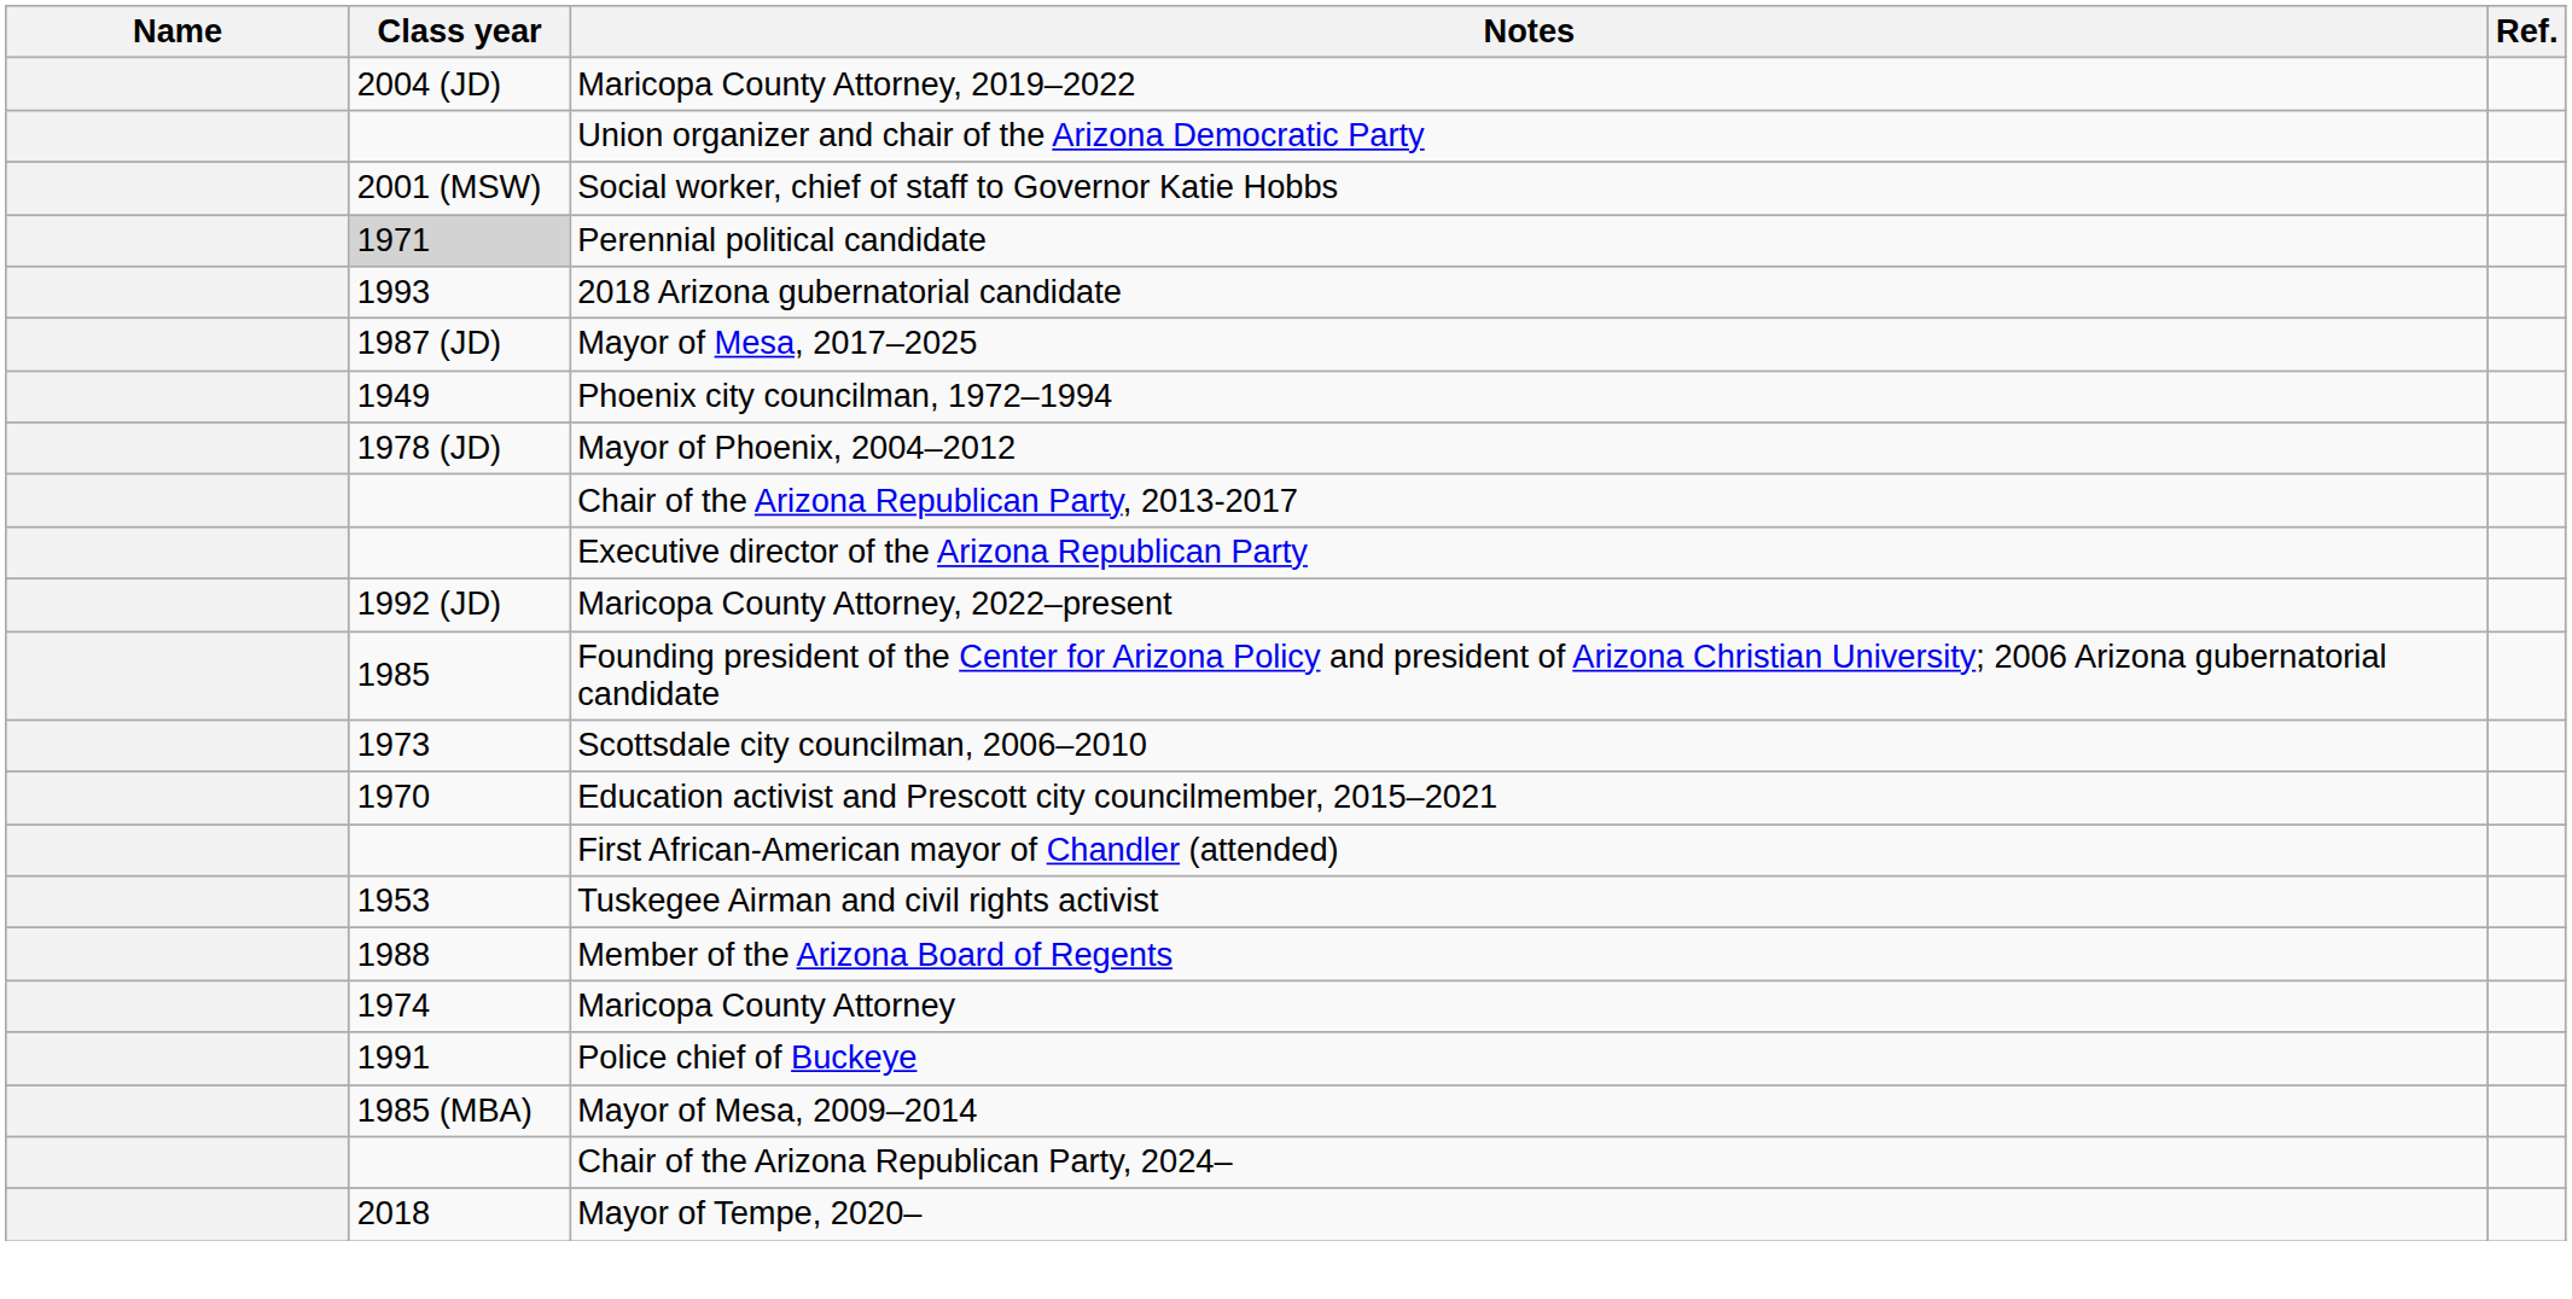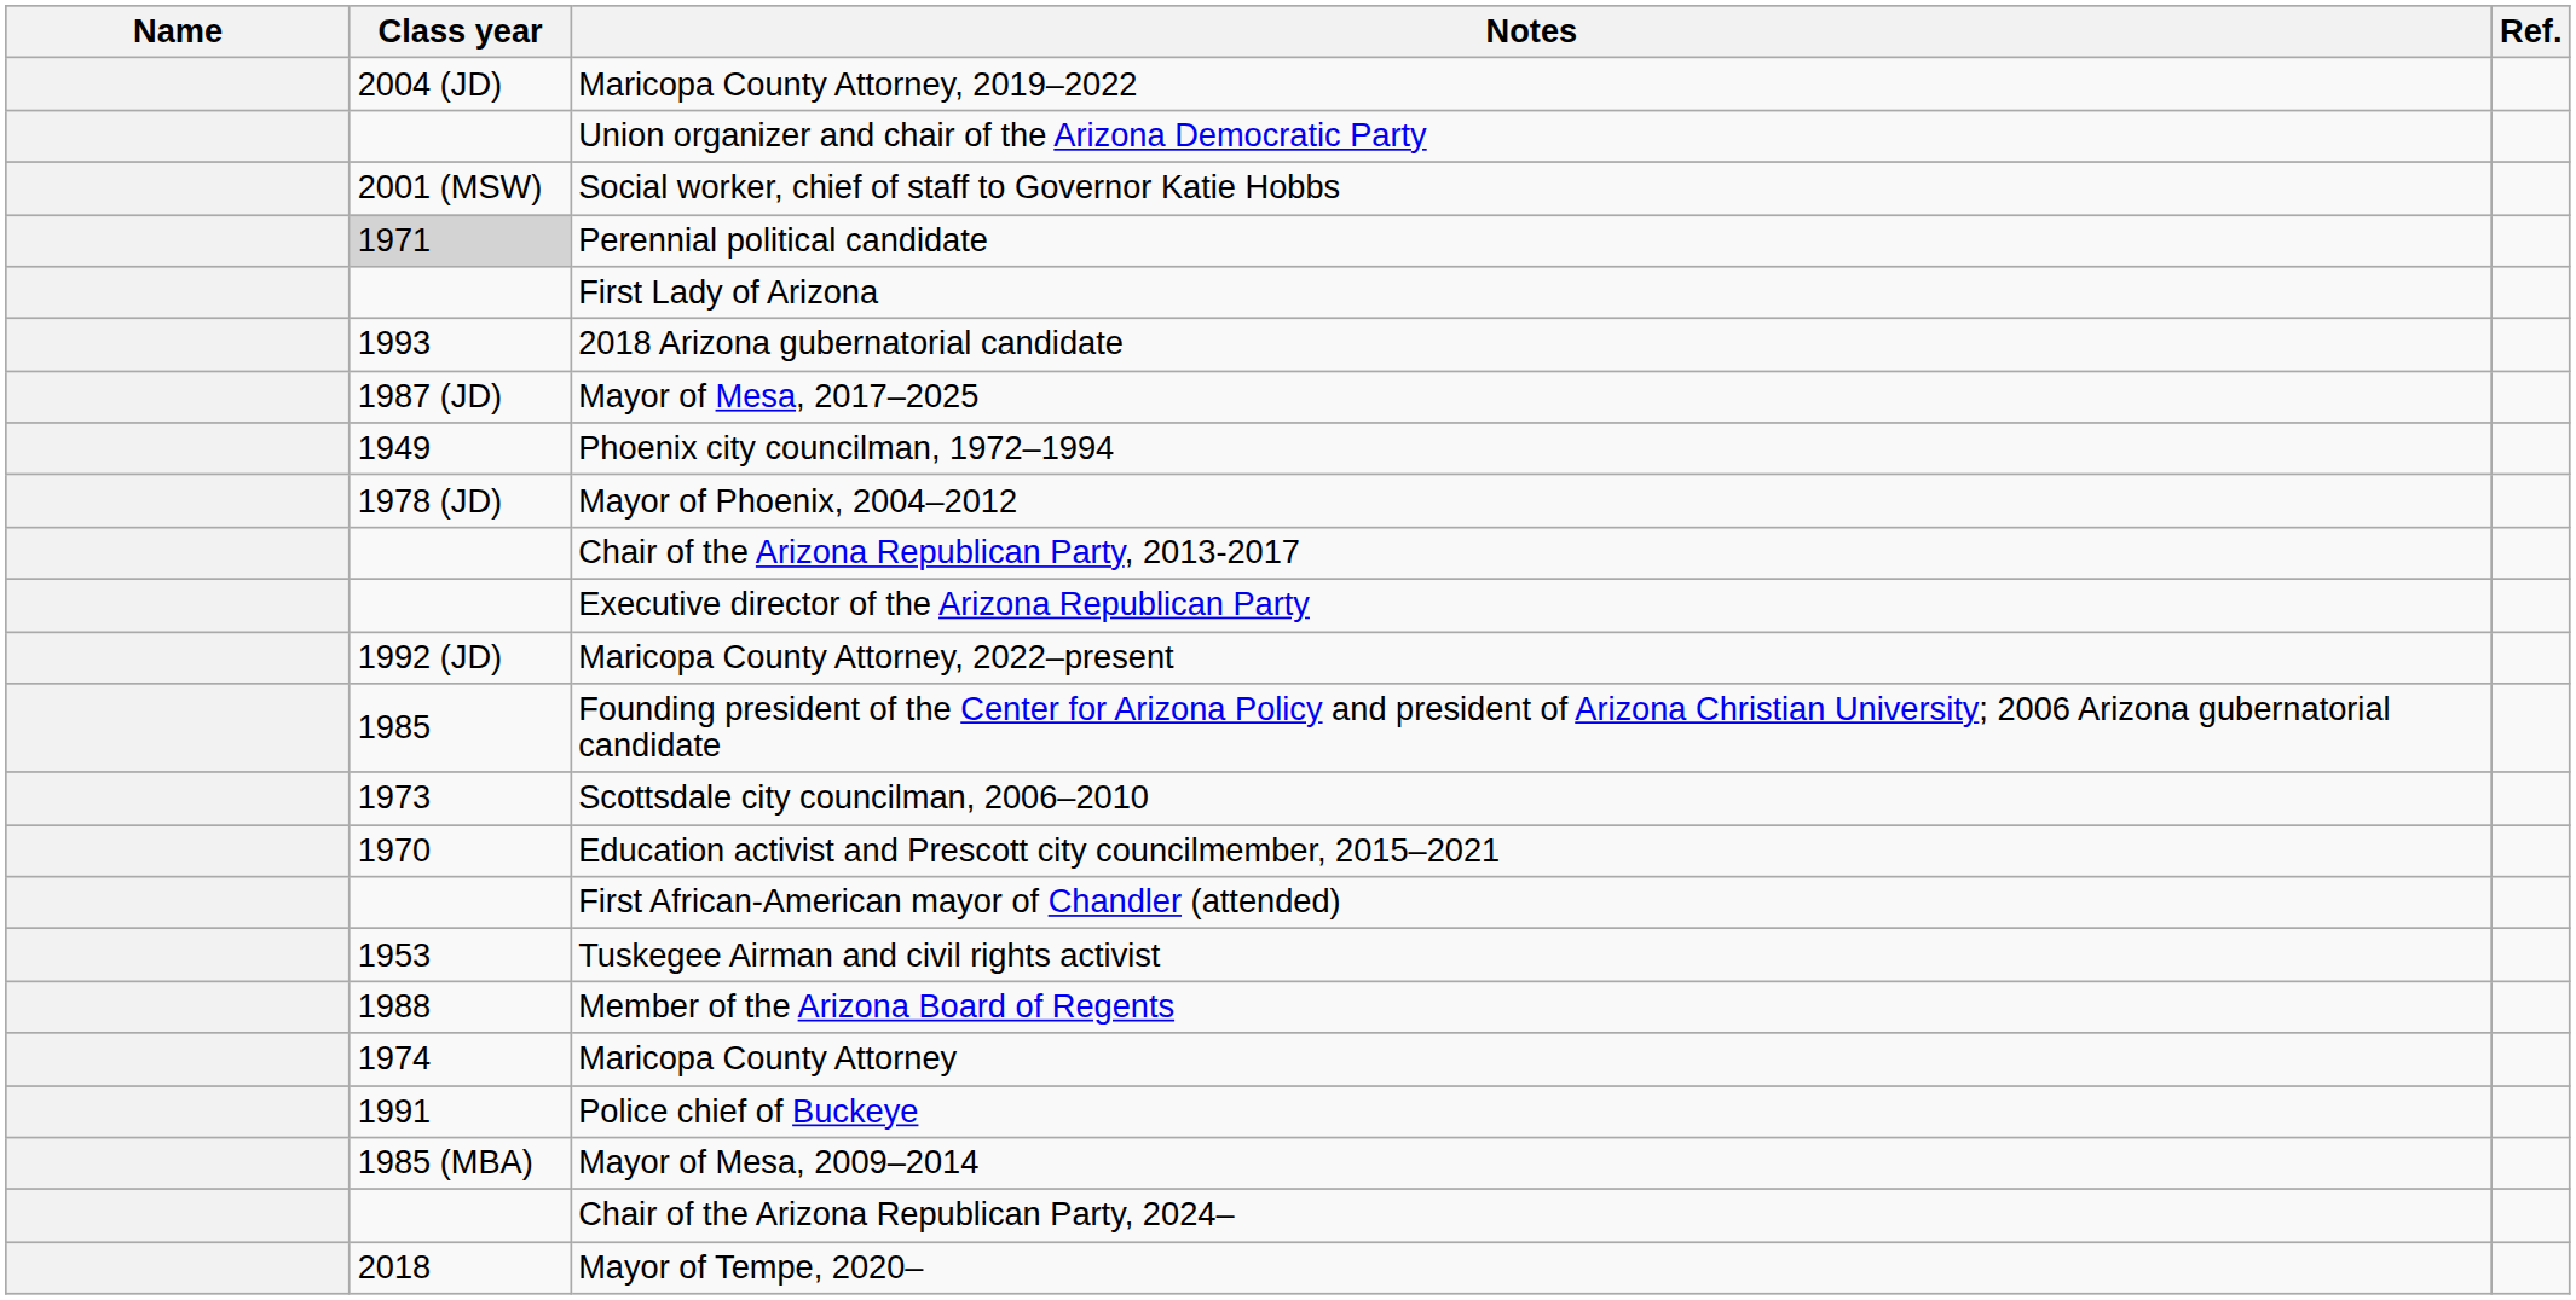 <table class="wikitable sortable">
 <tr>
 <th scope = "col" width="160">Name</th>
 <th scope = "col" width="100">Class year</th>
 <th scope = "col" width="*" class="unsortable">Notes</th>
 <th scope = "col" width="*" class="unsortable">Ref.</th>
 </tr>
 <tr>
 <th scope = "row"></th>
 <td>2004 (JD)</td>
 <td>Maricopa County Attorney, 2019–2022</td>
 <td></td>
 </tr>
 <tr>
 <th scope = "row"></th>
 <td></td>
 <td>Union organizer and chair of the <a href='#'>Arizona Democratic Party</a></td>
 <td></td>
 </tr>
 <tr>
 <th scope = "row"></th>
 <td>2001 (MSW)</td>
 <td>Social worker, chief of staff to Governor Katie Hobbs</td>
 <td></td>
 </tr>
 <tr>
 <th scope = "row"></th>
 <td style="background: lightgrey;">1971</td>
 <td>Perennial political candidate</td>
+<td></td>
+</tr>
+<tr>
+<th scope = "row"></th>
+<td></td>
+<td>First Lady of Arizona</td>
 <td></td>
 </tr>
 <tr>
 <th scope = "row"></th>
 <td>1993</td>
 <td>2018 Arizona gubernatorial candidate</td>
 <td></td>
 </tr>
 <tr>
 <th scope = "row"></th>
 <td>1987 (JD)</td>
 <td>Mayor of <a href='#'>Mesa</a>, 2017–2025</td>
 <td></td>
 </tr>
 <tr>
 <th scope = "row"></th>
 <td>1949</td>
 <td>Phoenix city councilman, 1972–1994</td>
 <td></td>
 </tr>
 <tr>
 <th scope = "row"></th>
 <td>1978 (JD)</td>
 <td>Mayor of Phoenix, 2004–2012</td>
 <td></td>
 </tr>
 <tr>
 <th scope = "row"></th>
 <td></td>
 <td>Chair of the <a href='#'>Arizona Republican Party</a>, 2013-2017</td>
 <td></td>
 </tr>
 <tr>
 <th scope = "row"></th>
 <td></td>
 <td>Executive director of the <a href='#'>Arizona Republican Party</a></td>
 <td></td>
 </tr>
 <tr>
 <th scope = "row"></th>
 <td>1992 (JD)</td>
 <td>Maricopa County Attorney, 2022–present</td>
 <td></td>
 </tr>
 <tr>
 <th scope = "row"></th>
 <td>1985 </td>
 <td>Founding president of the <a href='#'>Center for Arizona Policy</a> and president of <a href='#'>Arizona Christian University</a>; 2006 Arizona gubernatorial candidate</td>
 <td></td>
 </tr>
 <tr>
 <th scope = "row"></th>
 <td>1973 </td>
 <td>Scottsdale city councilman, 2006–2010</td>
 <td></td>
 </tr>
 <tr>
 <th scope = "row"></th>
 <td>1970 </td>
 <td>Education activist and Prescott city councilmember, 2015–2021</td>
 <td></td>
 </tr>
 <tr>
 <th scope = "row"></th>
 <td></td>
 <td>First African-American mayor of <a href='#'>Chandler</a> (attended)</td>
 <td></td>
 </tr>
 <tr>
 <th scope = "row"></th>
 <td>1953</td>
 <td>Tuskegee Airman and civil rights activist</td>
 <td></td>
 </tr>
 <tr>
 <th scope = "row"></th>
 <td>1988</td>
 <td>Member of the <a href='#'>Arizona Board of Regents</a></td>
 <td></td>
 </tr>
 <tr>
 <th scope = "row"></th>
 <td>1974</td>
 <td>Maricopa County Attorney</td>
 <td></td>
 </tr>
 <tr>
 <th scope = "row"></th>
 <td>1991</td>
 <td>Police chief of <a href='#'>Buckeye</a></td>
 <td></td>
 </tr>
 <tr>
 <th scope = "row"></th>
 <td>1985 (MBA) </td>
 <td>Mayor of Mesa, 2009–2014</td>
 <td></td>
 </tr>
 <tr>
 <th scope = "row"></th>
 <td></td>
 <td>Chair of the Arizona Republican Party, 2024–</td>
 <td></td>
 </tr>
 <tr>
 <th scope = "row"></th>
 <td>2018</td>
 <td>Mayor of Tempe, 2020–</td>
 <td></td>
 </tr>
 </table>
